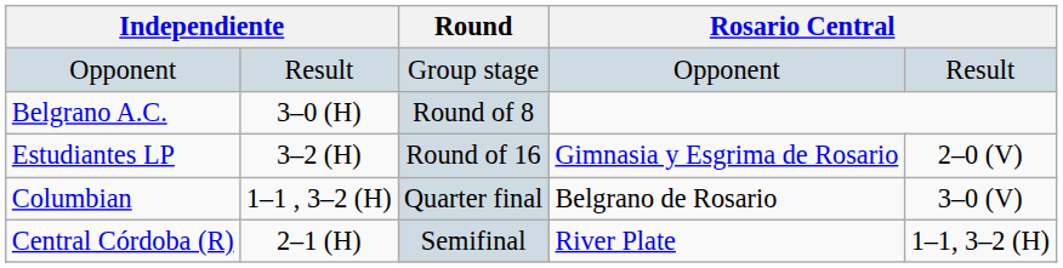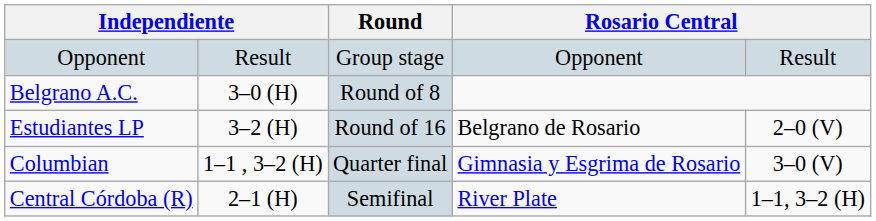 <table class="wikitable" style="text-align:center;">
 <tr>
 <th colspan=3 width= px><a href='#'>Independiente</a></th>
 <th>Round</th>
 <th colspan=3 width= px><a href='#'>Rosario Central</a></th>
 </tr>
 <tr bgcolor= #CFDBE2>
 <td width= px>Opponent</td>
 <td colspan=2>Result</td>
 <td>Group stage</td>
 <td width= px>Opponent</td>
 <td colspan=2>Result</td>
 </tr>
 <tr>
 <td align=left><a href='#'>Belgrano A.C.</a></td>
 <td colspan=2>3–0 (H)</td>
 <td bgcolor= #CFDBE2>Round of 8</td>
 <td colspan=3></td>
 </tr>
 <tr>
 <td align=left><a href='#'>Estudiantes LP</a></td>
 <td colspan=2>3–2 (H)</td>
 <td bgcolor= #CFDBE2>Round of 16</td>
-<td align=left><a href='#'>Gimnasia y Esgrima de Rosario</a></td>
+<td align=left>Belgrano de Rosario</td>
 <td colspan=2>2–0 (V) </td>
 </tr>
 <tr>
 <td align=left><a href='#'>Columbian</a></td>
 <td colspan=2>1–1 , 3–2  (H)</td>
 <td bgcolor= #CFDBE2>Quarter final</td>
-<td align=left>Belgrano de Rosario</td>
+<td align=left><a href='#'>Gimnasia y Esgrima de Rosario</a></td>
 <td colspan=2>3–0 (V)</td>
 </tr>
 <tr>
 <td align=left><a href='#'>Central Córdoba (R)</a></td>
 <td colspan=2>2–1 (H)</td>
 <td bgcolor= #CFDBE2>Semifinal</td>
 <td align=left><a href='#'>River Plate</a></td>
 <td colspan=2>1–1, 3–2 (H)</td>
 </tr>
 </table>
